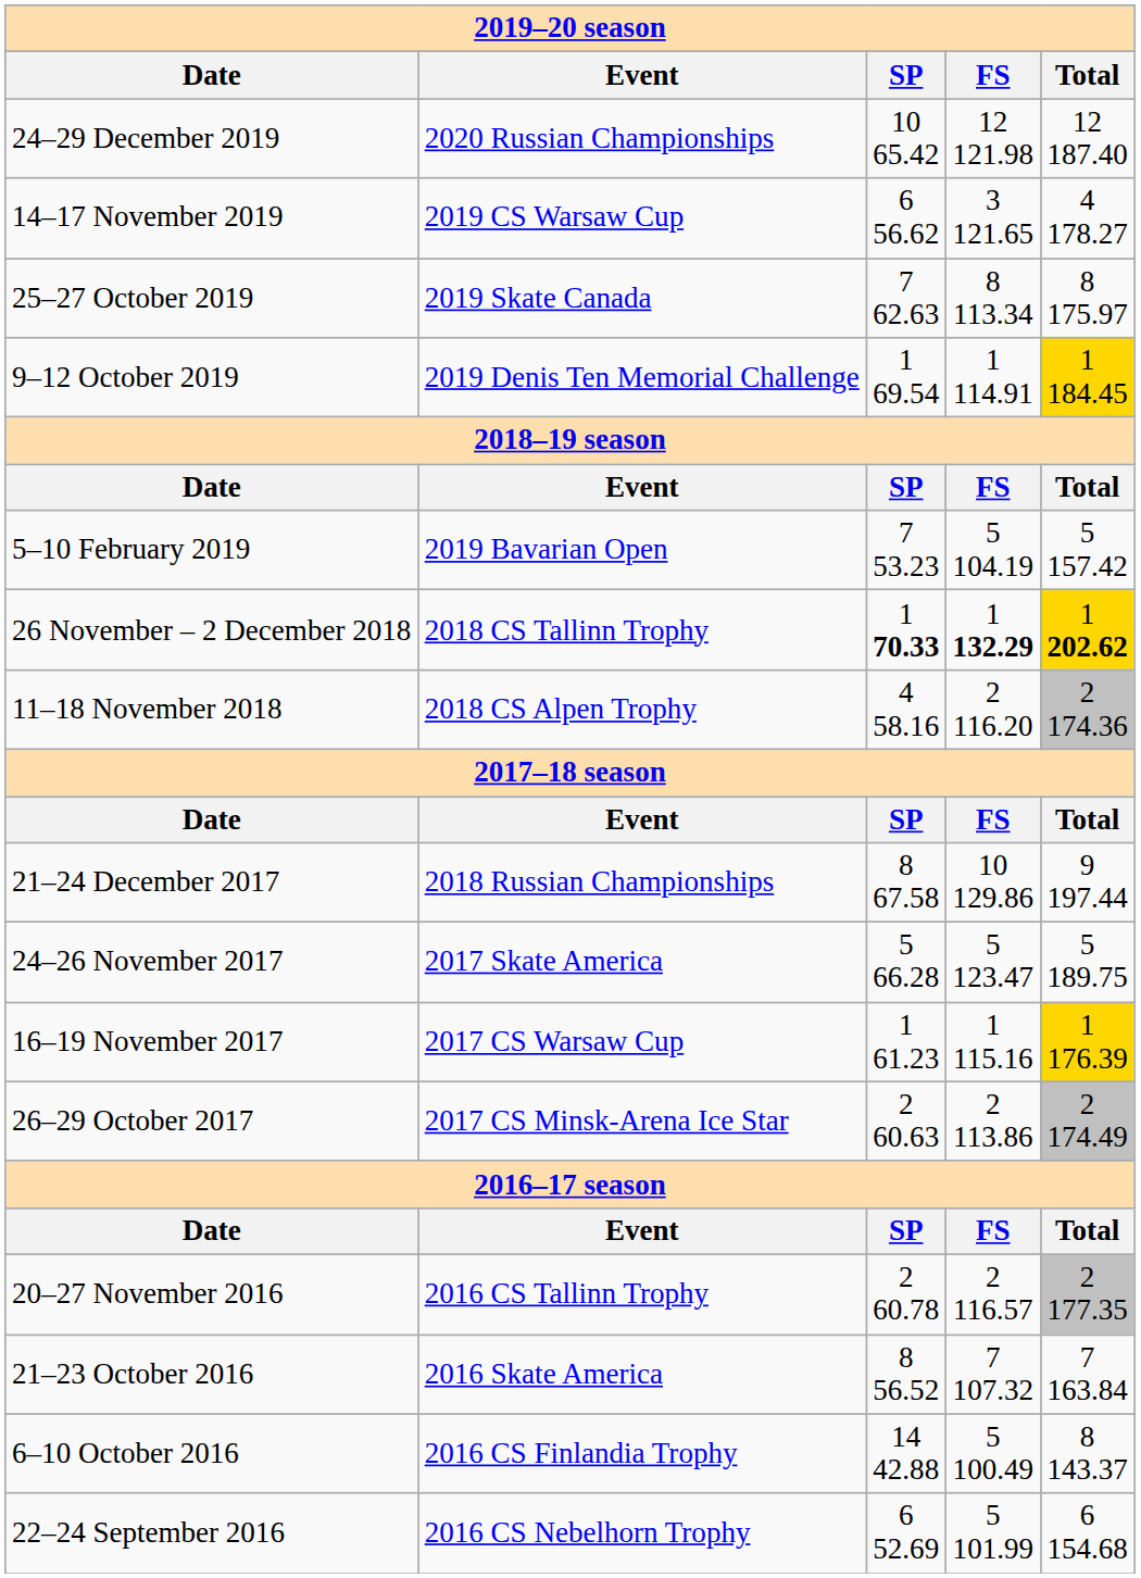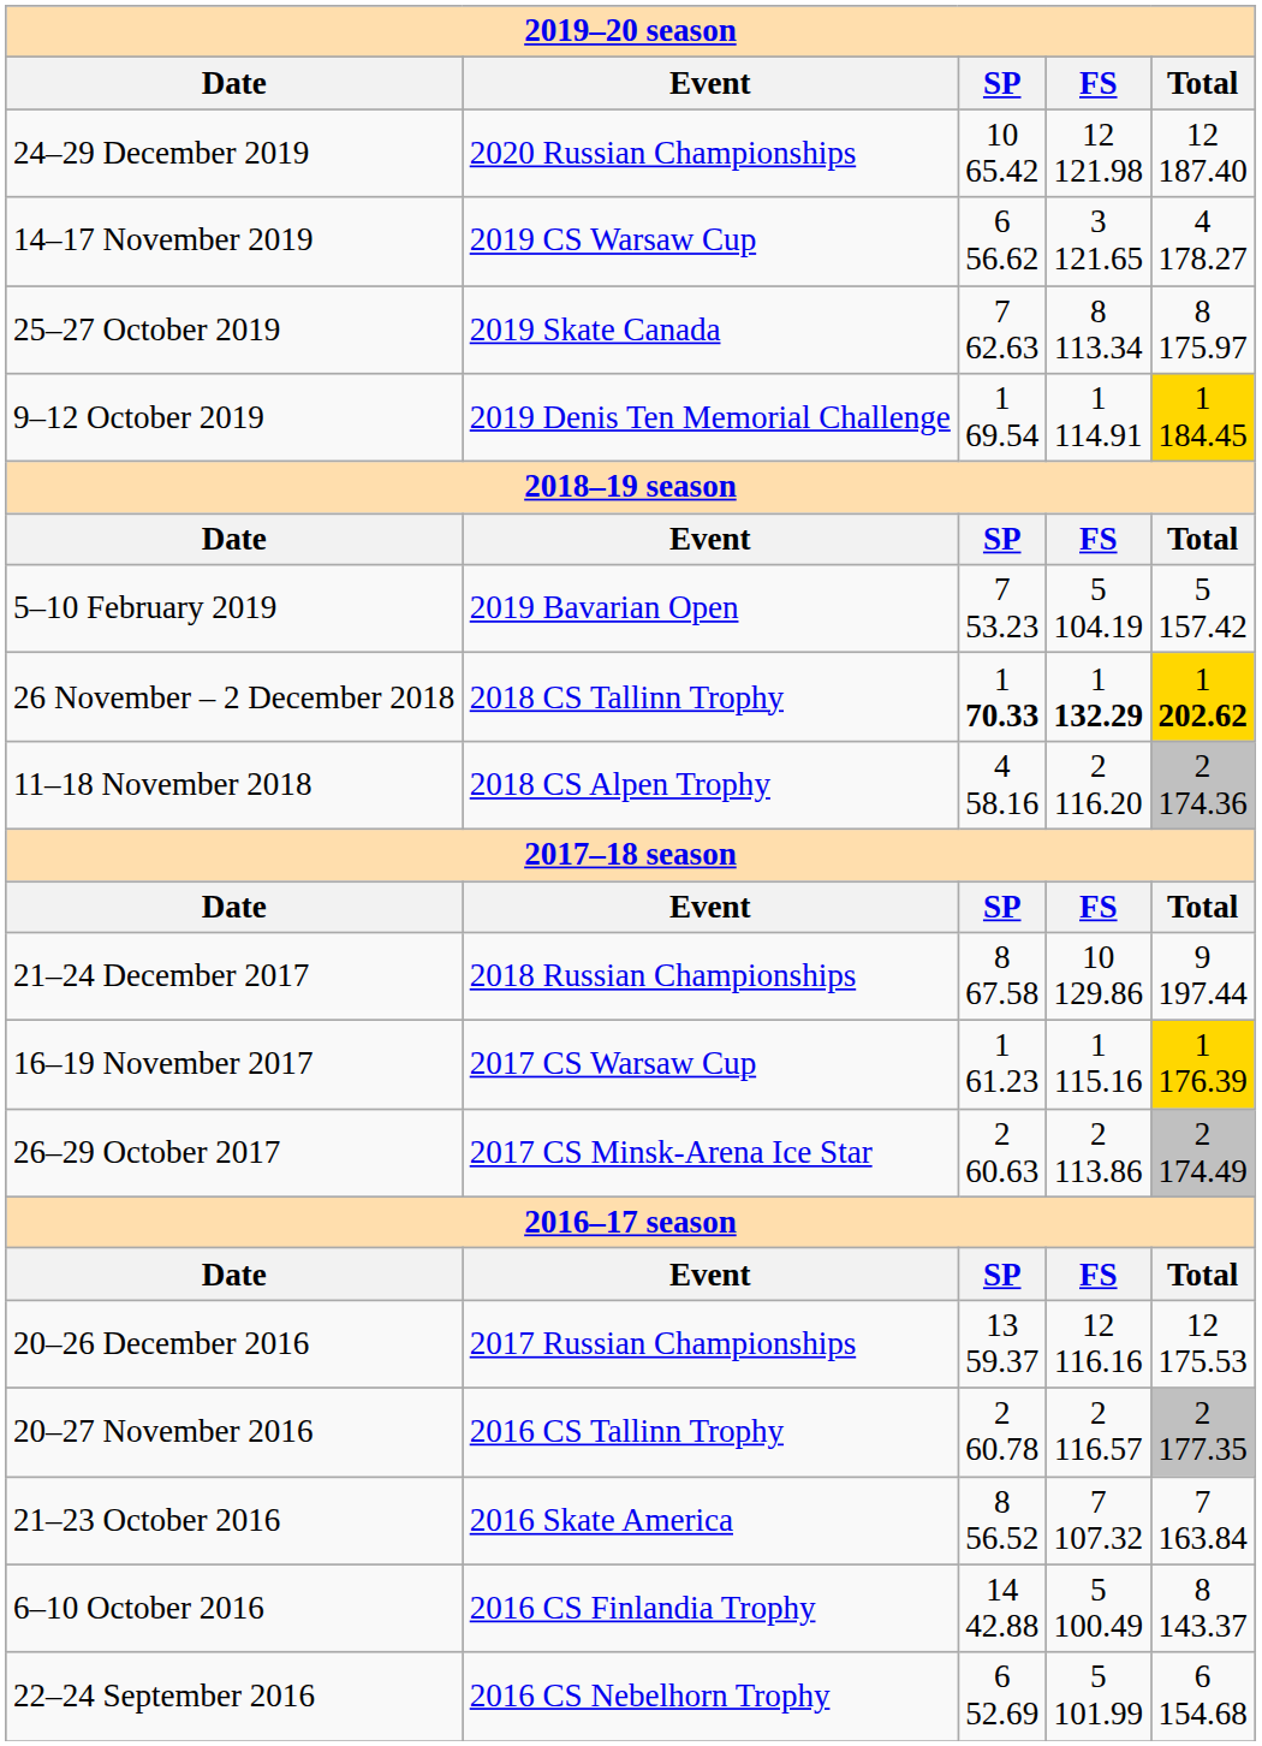 <table class="wikitable">
 <tr>
 <th style="background-color: #ffdead; " colspan=5 align=center><a href='#'>2019–20 season</a></th>
 </tr>
 <tr>
 <th>Date</th>
 <th>Event</th>
 <th><a href='#'>SP</a></th>
 <th><a href='#'>FS</a></th>
 <th>Total</th>
 </tr>
 <tr>
 <td>24–29 December 2019</td>
 <td><a href='#'>2020 Russian Championships</a></td>
 <td align=center>10 <br> 65.42</td>
 <td align=center>12 <br>  121.98</td>
 <td align=center>12 <br> 187.40</td>
 </tr>
 <tr>
 <td>14–17 November 2019</td>
 <td><a href='#'>2019 CS Warsaw Cup</a></td>
 <td align=center>6 <br> 56.62</td>
 <td align=center>3 <br> 121.65</td>
 <td align=center>4 <br> 178.27</td>
 </tr>
 <tr>
 <td>25–27 October 2019</td>
 <td><a href='#'>2019 Skate Canada</a></td>
 <td align=center>7 <br> 62.63</td>
 <td align=center>8 <br> 113.34</td>
 <td align=center>8 <br> 175.97</td>
 </tr>
 <tr>
 <td>9–12 October 2019</td>
 <td><a href='#'>2019 Denis Ten Memorial Challenge</a></td>
 <td align=center>1 <br> 69.54</td>
 <td align=center>1 <br> 114.91</td>
 <td align=center bgcolor=gold>1 <br> 184.45</td>
 </tr>
 <tr>
 <th style="background-color: #ffdead; " colspan=5 align=center><a href='#'>2018–19 season</a></th>
 </tr>
 <tr>
 <th>Date</th>
 <th>Event</th>
 <th><a href='#'>SP</a></th>
 <th><a href='#'>FS</a></th>
 <th>Total</th>
 </tr>
 <tr>
 <td>5–10 February 2019</td>
 <td><a href='#'>2019 Bavarian Open</a></td>
 <td align=center>7 <br> 53.23</td>
 <td align=center>5 <br> 104.19</td>
 <td align=center>5 <br> 157.42</td>
 </tr>
 <tr>
 <td>26 November – 2 December 2018</td>
 <td><a href='#'>2018 CS Tallinn Trophy</a></td>
 <td align=center>1 <br> <strong>70.33</strong></td>
 <td align=center>1 <br> <strong>132.29</strong></td>
 <td align=center bgcolor=gold>1 <br> <strong>202.62</strong></td>
 </tr>
 <tr>
 <td>11–18 November 2018</td>
 <td><a href='#'>2018 CS Alpen Trophy</a></td>
 <td align=center>4 <br> 58.16</td>
 <td align=center>2 <br> 116.20</td>
 <td align=center bgcolor=silver>2 <br> 174.36</td>
 </tr>
 <tr>
 <th style="background-color: #ffdead; " colspan=5 align=center><a href='#'>2017–18 season</a></th>
 </tr>
 <tr>
 <th>Date</th>
 <th>Event</th>
 <th><a href='#'>SP</a></th>
 <th><a href='#'>FS</a></th>
 <th>Total</th>
 </tr>
 <tr>
 <td>21–24 December 2017</td>
 <td><a href='#'>2018 Russian Championships</a></td>
 <td align=center>8 <br> 67.58</td>
 <td align=center>10 <br> 129.86</td>
 <td align=center>9 <br> 197.44</td>
 </tr>
 <tr>
-<td>24–26 November 2017</td>
-<td><a href='#'>2017 Skate America</a></td>
-<td align=center>5 <br> 66.28</td>
-<td align=center>5 <br> 123.47</td>
-<td align=center>5 <br> 189.75</td>
-</tr>
-<tr>
 <td>16–19 November 2017</td>
 <td><a href='#'>2017 CS Warsaw Cup</a></td>
 <td align=center>1 <br> 61.23</td>
 <td align=center>1 <br> 115.16</td>
 <td align=center bgcolor=gold>1 <br> 176.39</td>
 </tr>
 <tr>
 <td>26–29 October 2017</td>
 <td><a href='#'>2017 CS Minsk-Arena Ice Star</a></td>
 <td align=center>2 <br> 60.63</td>
 <td align=center>2 <br> 113.86</td>
 <td align=center bgcolor=silver>2 <br> 174.49</td>
 </tr>
 <tr>
 <th style="background-color: #ffdead; " colspan=5 align=center><a href='#'>2016–17 season</a></th>
 </tr>
 <tr>
 <th>Date</th>
 <th>Event</th>
 <th><a href='#'>SP</a></th>
 <th><a href='#'>FS</a></th>
 <th>Total</th>
+</tr>
+<tr>
+<td>20–26 December 2016</td>
+<td><a href='#'>2017 Russian Championships</a></td>
+<td align=center>13 <br> 59.37</td>
+<td align=center>12 <br> 116.16</td>
+<td align=center>12 <br> 175.53</td>
 </tr>
 <tr>
 <td>20–27 November 2016</td>
 <td><a href='#'>2016 CS Tallinn Trophy</a></td>
 <td align=center>2 <br> 60.78</td>
 <td align=center>2 <br> 116.57</td>
 <td align=center bgcolor=silver>2 <br> 177.35</td>
 </tr>
 <tr>
 <td>21–23 October 2016</td>
 <td><a href='#'>2016 Skate America</a></td>
 <td align=center>8 <br> 56.52</td>
 <td align=center>7 <br> 107.32</td>
 <td align=center>7 <br> 163.84</td>
 </tr>
 <tr>
 <td>6–10 October 2016</td>
 <td><a href='#'>2016 CS Finlandia Trophy</a></td>
 <td align=center>14 <br> 42.88</td>
 <td align=center>5 <br> 100.49</td>
 <td align=center>8 <br> 143.37</td>
 </tr>
 <tr>
 <td>22–24 September 2016</td>
 <td><a href='#'>2016 CS Nebelhorn Trophy</a></td>
 <td align=center>6 <br> 52.69</td>
 <td align=center>5 <br> 101.99</td>
 <td align=center>6 <br> 154.68</td>
 </tr>
 </table>
